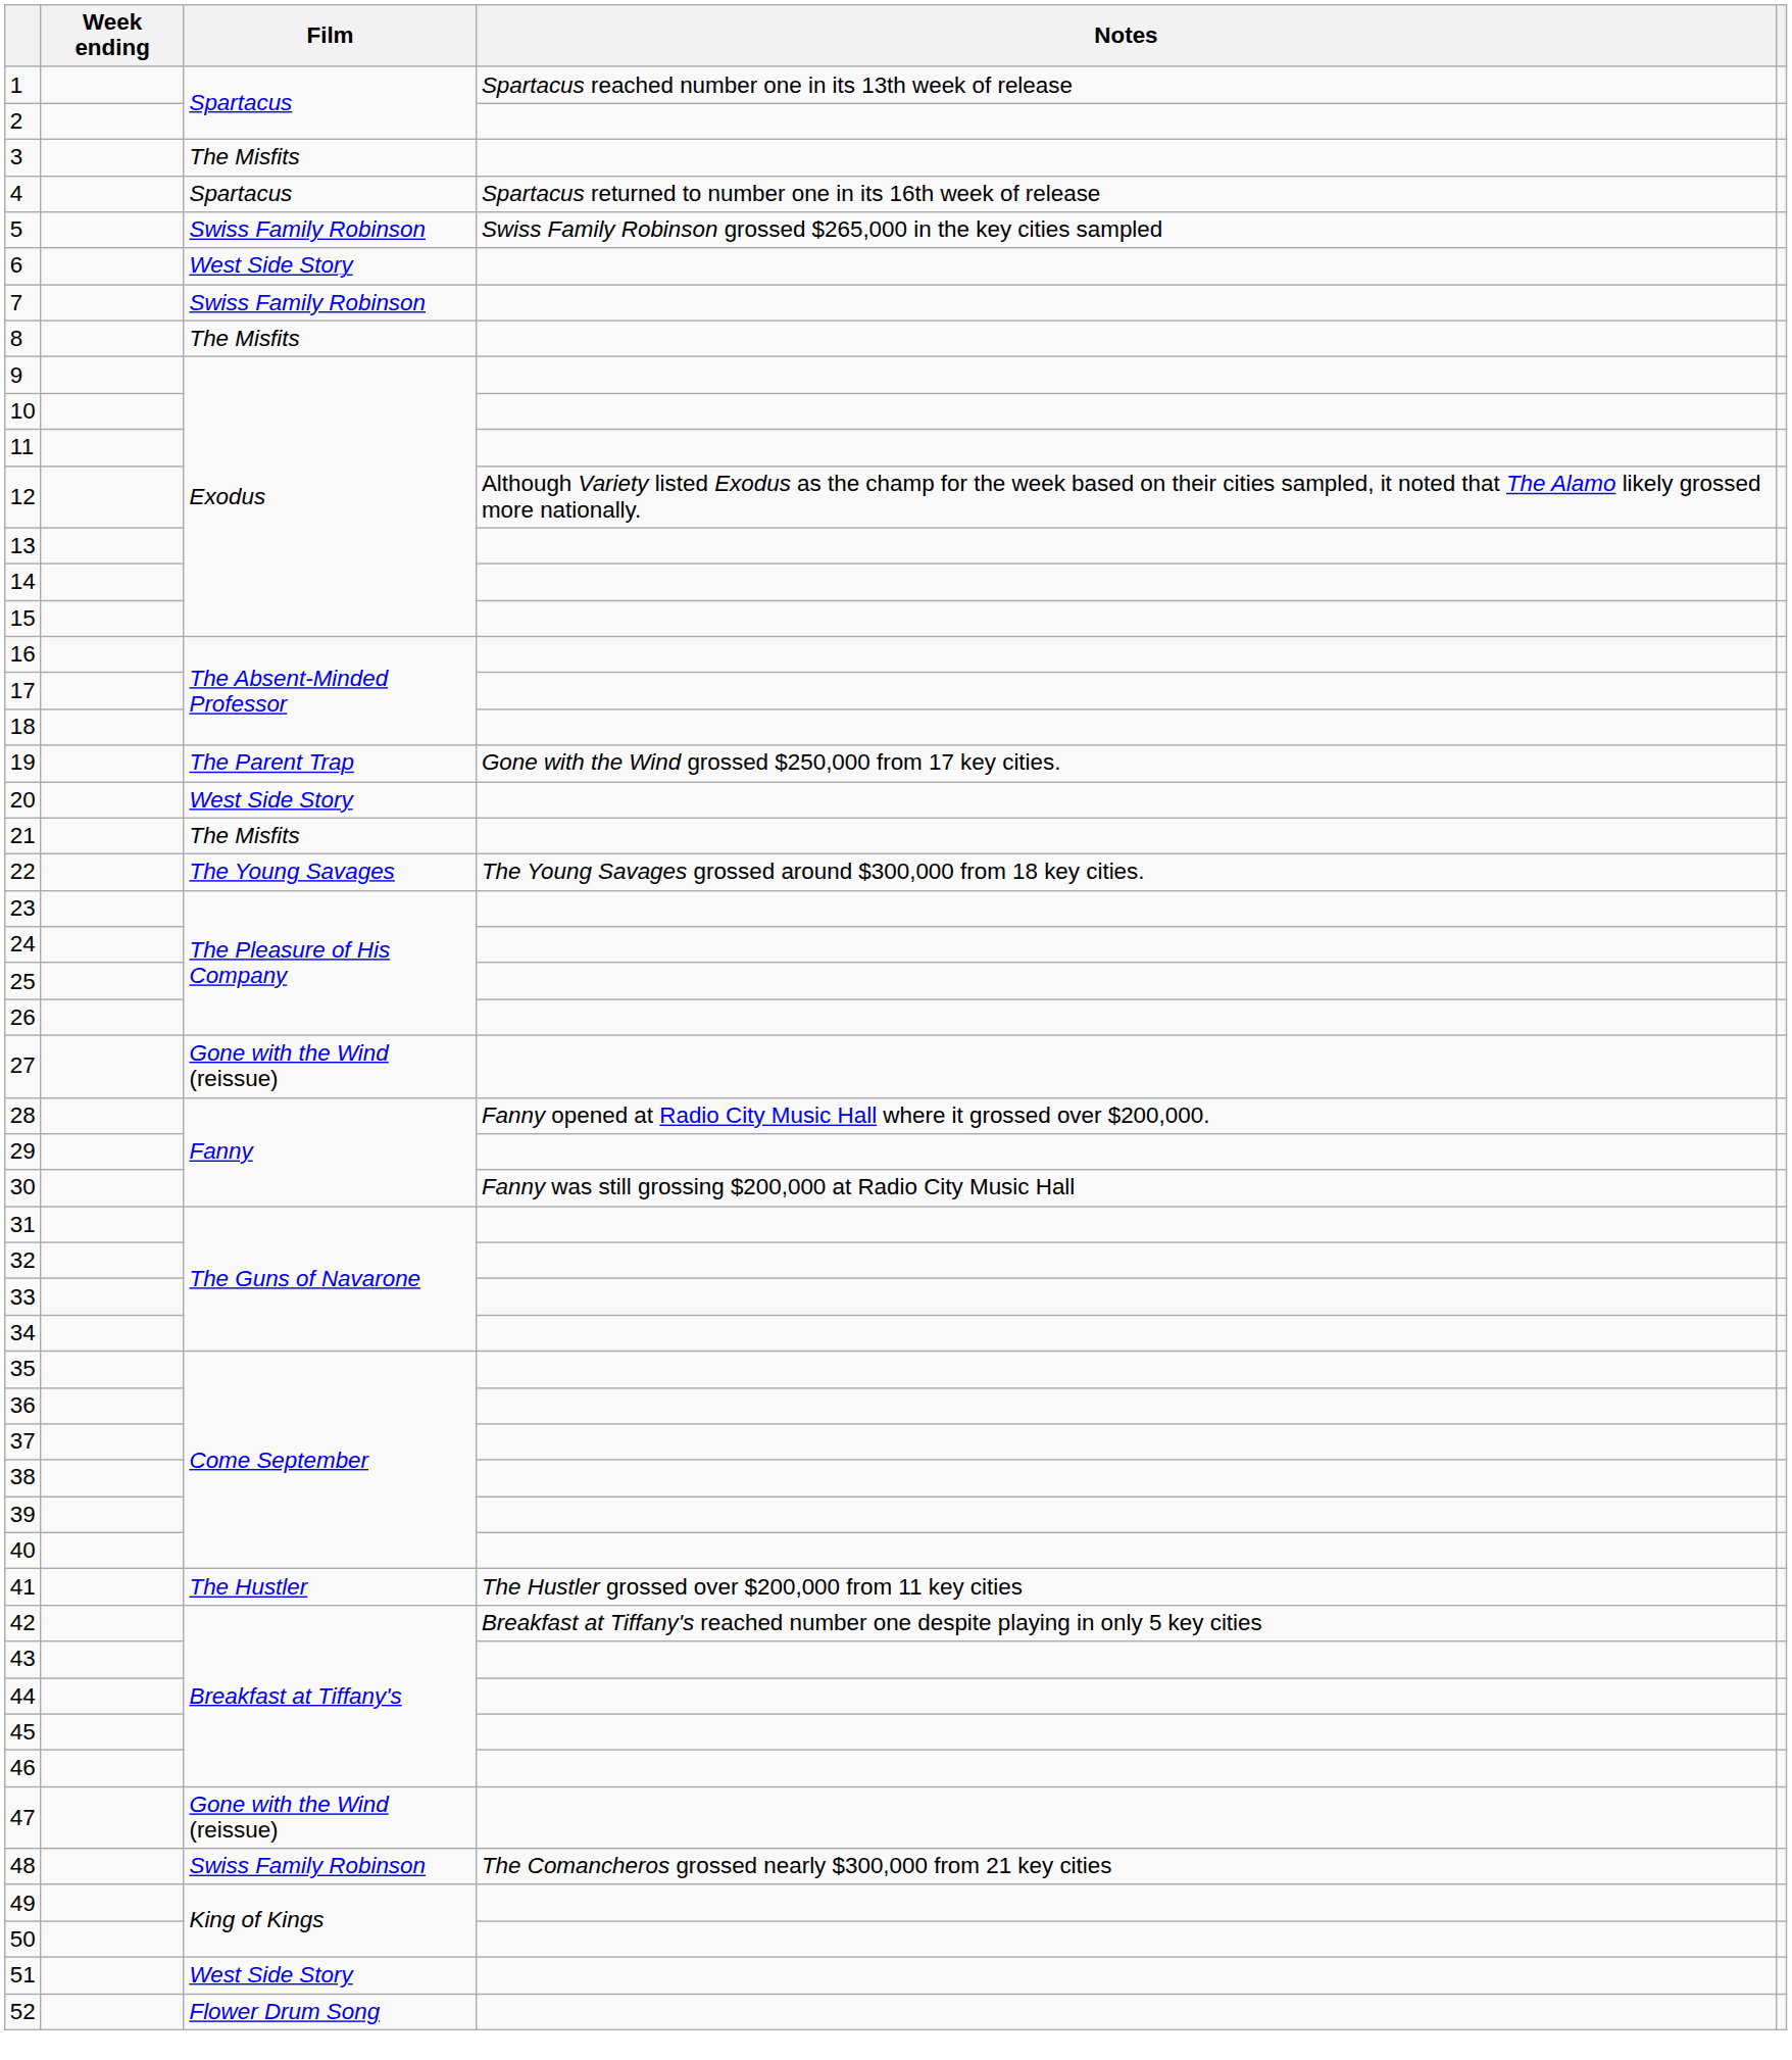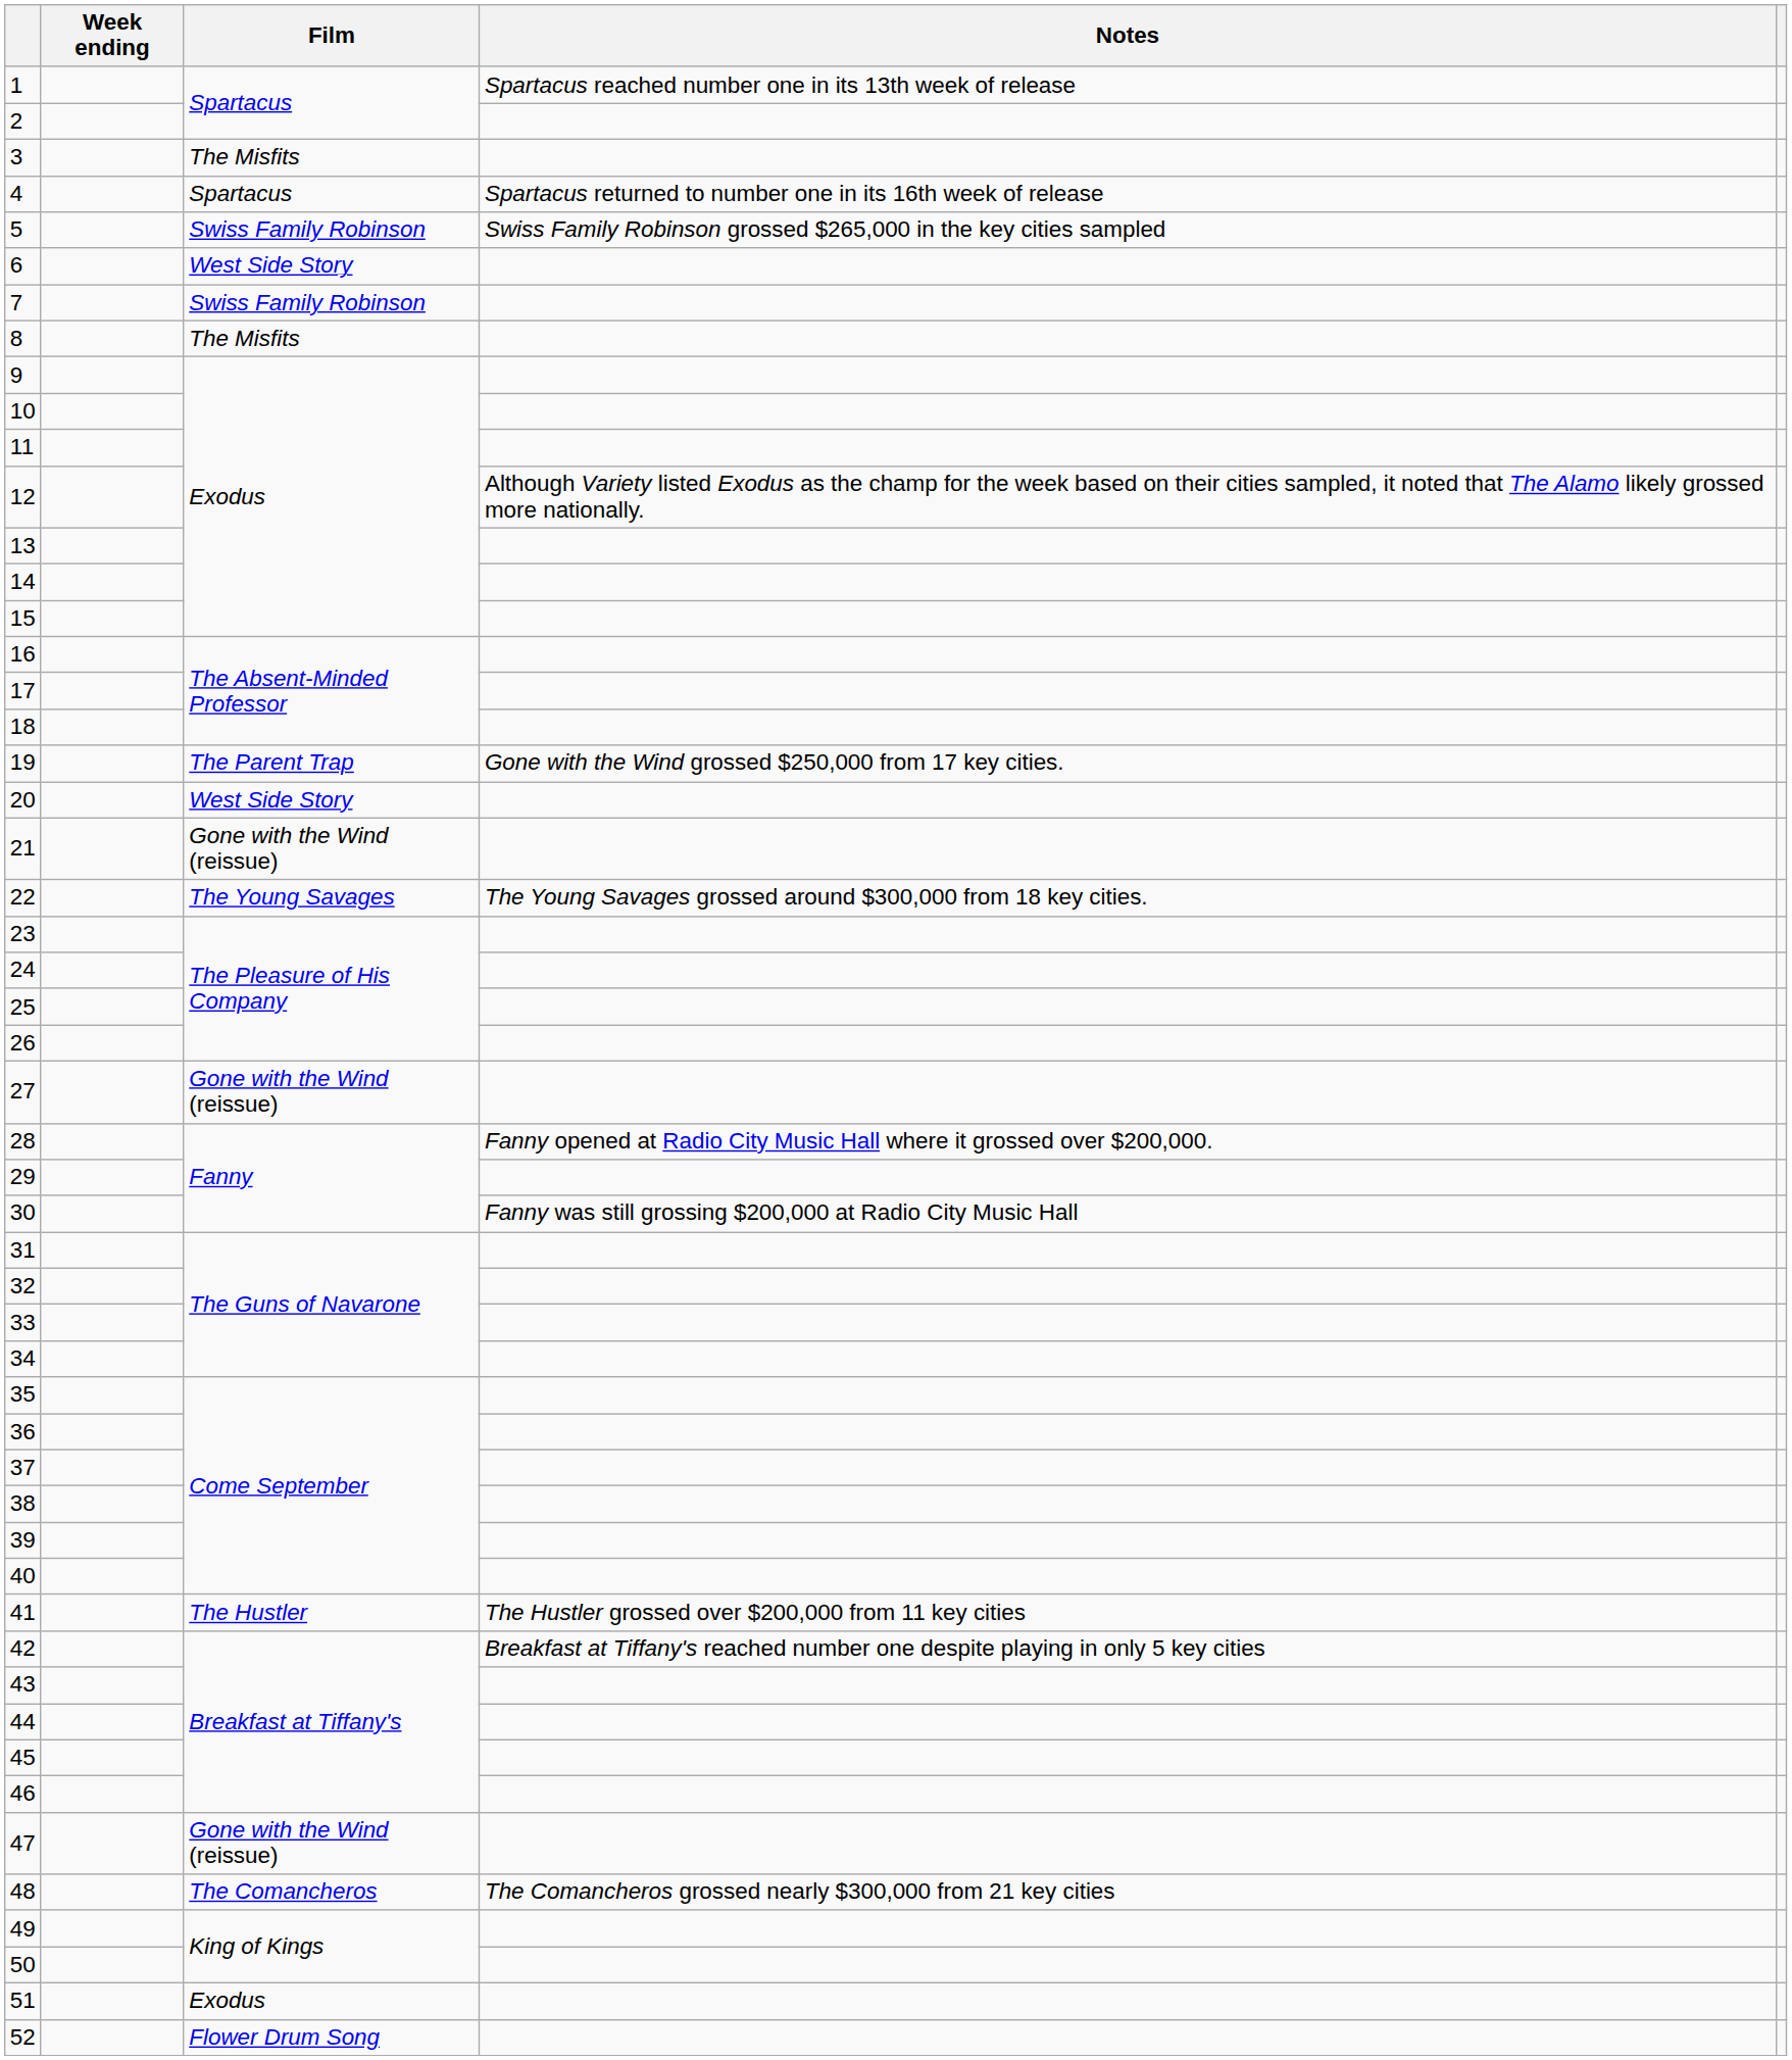 <table class="wikitable sortable">
 <tr>
 <th></th>
 <th>Week ending</th>
 <th>Film</th>
 <th>Notes</th>
 <th class="unsortable"></th>
 </tr>
 <tr>
 <td>1</td>
 <td></td>
 <td rowspan="2"><em><a href='#'>Spartacus</a></em></td>
 <td><em>Spartacus</em> reached number one in its 13th week of release</td>
 <td></td>
 </tr>
 <tr>
 <td>2</td>
 <td></td>
 <td></td>
 <td></td>
 </tr>
 <tr>
 <td>3</td>
 <td></td>
 <td><em>The Misfits</em></td>
 <td></td>
 <td></td>
 </tr>
 <tr>
 <td>4</td>
 <td></td>
 <td><em>Spartacus</em></td>
 <td><em>Spartacus</em> returned to number one in its 16th week of release</td>
 <td></td>
 </tr>
 <tr>
 <td>5</td>
 <td></td>
 <td><em><a href='#'>Swiss Family Robinson</a></em></td>
 <td><em>Swiss Family Robinson</em> grossed  $265,000 in the key cities sampled</td>
 <td></td>
 </tr>
 <tr>
 <td>6</td>
 <td></td>
 <td><em><a href='#'>West Side Story</a></em></td>
 <td></td>
 <td></td>
 </tr>
 <tr>
 <td>7</td>
 <td></td>
 <td><em><a href='#'>Swiss Family Robinson</a></em></td>
 <td></td>
 <td></td>
 </tr>
 <tr>
 <td>8</td>
 <td></td>
 <td><em>The Misfits</em></td>
 <td></td>
 <td></td>
 </tr>
 <tr>
 <td>9</td>
 <td></td>
 <td rowspan="7"><em>Exodus</em></td>
 <td></td>
 <td></td>
 </tr>
 <tr>
 <td>10</td>
 <td></td>
 <td></td>
 <td></td>
 </tr>
 <tr>
 <td>11</td>
 <td></td>
 <td></td>
 <td></td>
 </tr>
 <tr>
 <td>12</td>
 <td></td>
 <td>Although <em>Variety</em> listed <em>Exodus</em> as the champ for the week based on their cities sampled, it noted that <em><a href='#'>The Alamo</a></em> likely grossed more nationally.</td>
 <td></td>
 </tr>
 <tr>
 <td>13</td>
 <td></td>
 <td></td>
 <td></td>
 </tr>
 <tr>
 <td>14</td>
 <td></td>
 <td></td>
 <td></td>
 </tr>
 <tr>
 <td>15</td>
 <td></td>
 <td></td>
 <td></td>
 </tr>
 <tr>
 <td>16</td>
 <td></td>
 <td rowspan="3"><em><a href='#'>The Absent-Minded Professor</a></em></td>
 <td></td>
 <td></td>
 </tr>
 <tr>
 <td>17</td>
 <td></td>
 <td></td>
 <td></td>
 </tr>
 <tr>
 <td>18</td>
 <td></td>
 <td></td>
 <td></td>
 </tr>
 <tr>
 <td>19</td>
 <td></td>
 <td><em><a href='#'>The Parent Trap</a></em></td>
 <td><em>Gone with the Wind</em> grossed $250,000 from 17 key cities.</td>
 <td></td>
 </tr>
 <tr>
 <td>20</td>
 <td></td>
 <td><em><a href='#'>West Side Story</a></em></td>
 <td></td>
 <td></td>
 </tr>
 <tr>
 <td>21</td>
 <td></td>
-<td><em>The Misfits</em></td>
+<td><em>Gone with the Wind</em> (reissue)</td>
 <td></td>
 <td></td>
 </tr>
 <tr>
 <td>22</td>
 <td></td>
 <td><em><a href='#'>The Young Savages</a></em></td>
 <td><em>The Young Savages</em> grossed around $300,000 from 18 key cities.</td>
 <td></td>
 </tr>
 <tr>
 <td>23</td>
 <td></td>
 <td rowspan="4"><em><a href='#'>The Pleasure of His Company</a></em></td>
 <td></td>
 <td></td>
 </tr>
 <tr>
 <td>24</td>
 <td></td>
 <td></td>
 <td></td>
 </tr>
 <tr>
 <td>25</td>
 <td></td>
 <td></td>
 <td></td>
 </tr>
 <tr>
 <td>26</td>
 <td></td>
 <td></td>
 <td></td>
 </tr>
 <tr>
 <td>27</td>
 <td></td>
 <td><em><a href='#'>Gone with the Wind</a></em> (reissue)</td>
 <td></td>
 <td></td>
 </tr>
 <tr>
 <td>28</td>
 <td></td>
 <td rowspan="3"><em><a href='#'>Fanny</a></em></td>
 <td><em>Fanny</em> opened at <a href='#'>Radio City Music Hall</a> where it grossed over $200,000.</td>
 <td></td>
 </tr>
 <tr>
 <td>29</td>
 <td></td>
 <td></td>
 <td></td>
 </tr>
 <tr>
 <td>30</td>
 <td></td>
 <td><em>Fanny</em> was still grossing $200,000 at Radio City Music Hall</td>
 <td></td>
 </tr>
 <tr>
 <td>31</td>
 <td></td>
 <td rowspan="4"><em><a href='#'>The Guns of Navarone</a></em></td>
 <td></td>
 <td></td>
 </tr>
 <tr>
 <td>32</td>
 <td></td>
 <td></td>
 <td></td>
 </tr>
 <tr>
 <td>33</td>
 <td></td>
 <td></td>
 <td></td>
 </tr>
 <tr>
 <td>34</td>
 <td></td>
 <td></td>
 <td></td>
 </tr>
 <tr>
 <td>35</td>
 <td></td>
 <td rowspan="6"><em><a href='#'>Come September</a></em></td>
 <td></td>
 <td></td>
 </tr>
 <tr>
 <td>36</td>
 <td></td>
 <td></td>
 <td></td>
 </tr>
 <tr>
 <td>37</td>
 <td></td>
 <td></td>
 <td></td>
 </tr>
 <tr>
 <td>38</td>
 <td></td>
 <td></td>
 <td></td>
 </tr>
 <tr>
 <td>39</td>
 <td></td>
 <td></td>
 <td></td>
 </tr>
 <tr>
 <td>40</td>
 <td></td>
 <td></td>
 <td></td>
 </tr>
 <tr>
 <td>41</td>
 <td></td>
 <td><em><a href='#'>The Hustler</a></em></td>
 <td><em>The Hustler</em> grossed over $200,000 from 11 key cities</td>
 <td></td>
 </tr>
 <tr>
 <td>42</td>
 <td></td>
 <td rowspan="5"><em><a href='#'>Breakfast at Tiffany's</a></em></td>
 <td><em>Breakfast at Tiffany's</em> reached number one despite playing in only 5 key cities</td>
 <td></td>
 </tr>
 <tr>
 <td>43</td>
 <td></td>
 <td></td>
 <td></td>
 </tr>
 <tr>
 <td>44</td>
 <td></td>
 <td></td>
 <td></td>
 </tr>
 <tr>
 <td>45</td>
 <td></td>
 <td></td>
 <td></td>
 </tr>
 <tr>
 <td>46</td>
 <td></td>
 <td></td>
 <td></td>
 </tr>
 <tr>
 <td>47</td>
 <td></td>
 <td><em><a href='#'>Gone with the Wind</a></em> (reissue)</td>
 <td></td>
 <td></td>
 </tr>
 <tr>
 <td>48</td>
 <td></td>
-<td><em><a href='#'>Swiss Family Robinson</a></em></td>
+<td><em><a href='#'>The Comancheros</a></em></td>
 <td><em>The Comancheros</em> grossed nearly $300,000 from 21 key cities</td>
 <td></td>
 </tr>
 <tr>
 <td>49</td>
 <td></td>
 <td rowspan="2"><em>King of Kings</em></td>
 <td></td>
 <td></td>
 </tr>
 <tr>
 <td>50</td>
 <td></td>
 <td></td>
 <td></td>
 </tr>
 <tr>
 <td>51</td>
 <td></td>
-<td><em><a href='#'>West Side Story</a></em></td>
+<td><em>Exodus</em></td>
 <td></td>
 <td></td>
 </tr>
 <tr>
 <td>52</td>
 <td></td>
 <td><em><a href='#'>Flower Drum Song</a></em></td>
 <td></td>
 <td></td>
 </tr>
 <tr>
 </tr>
 </table>
